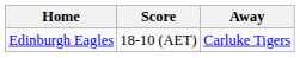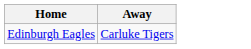 <table class="wikitable">
 <tr>
 <th>Home</th>
-<th>Score</th>
 <th>Away</th>
 </tr>
 <tr>
 <td><a href='#'>Edinburgh Eagles</a></td>
-<td>18-10 (AET)</td>
 <td><a href='#'>Carluke Tigers</a></td>
 </tr>
 </table>
